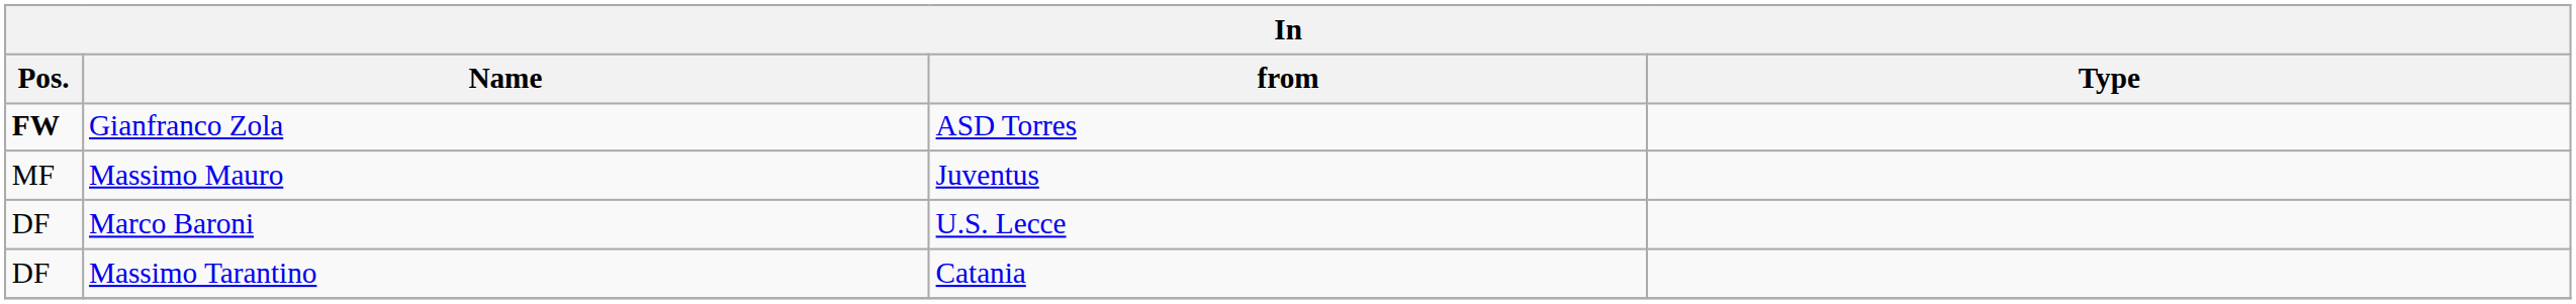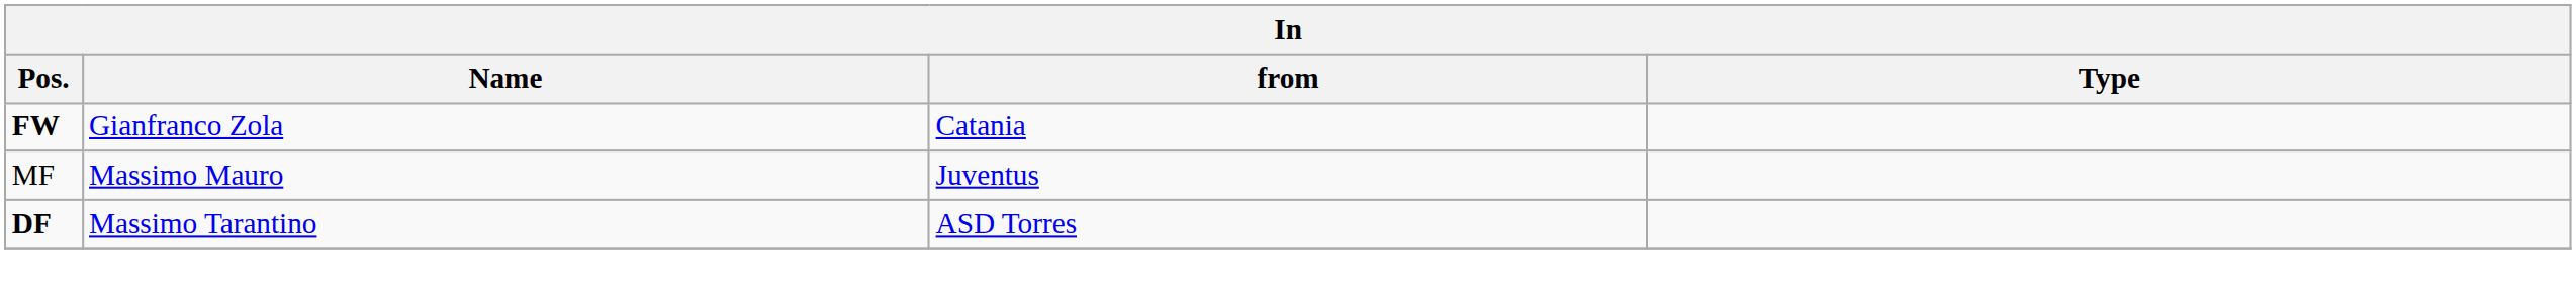 <table class="wikitable" style="font-size:90%;width:99%;">
 <tr>
 <th colspan="4">In</th>
 </tr>
 <tr>
 <th width=3%>Pos.</th>
 <th width=33%>Name</th>
 <th width=28%>from</th>
 <th width=36%>Type</th>
 </tr>
 <tr>
 <td><strong>FW</strong></td>
 <td><a href='#'>Gianfranco Zola</a></td>
-<td><a href='#'>ASD Torres</a></td>
+<td><a href='#'>Catania</a></td>
 <td></td>
 </tr>
 <tr>
 <td>MF</td>
 <td><a href='#'>Massimo Mauro</a></td>
 <td><a href='#'>Juventus</a></td>
 <td></td>
 </tr>
 <tr>
-<td>DF</td>
-<td><a href='#'>Marco Baroni</a></td>
-<td><a href='#'>U.S. Lecce</a></td>
-<td></td>
-</tr>
-<tr>
-<td>DF</td>
+<td><strong>DF</strong></td>
 <td><a href='#'>Massimo Tarantino</a></td>
-<td><a href='#'>Catania</a></td>
+<td><a href='#'>ASD Torres</a></td>
 <td></td>
 </tr>
 <tr>
 </tr>
 </table>
